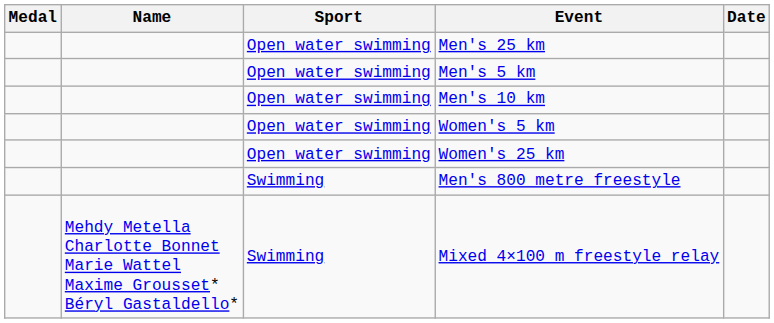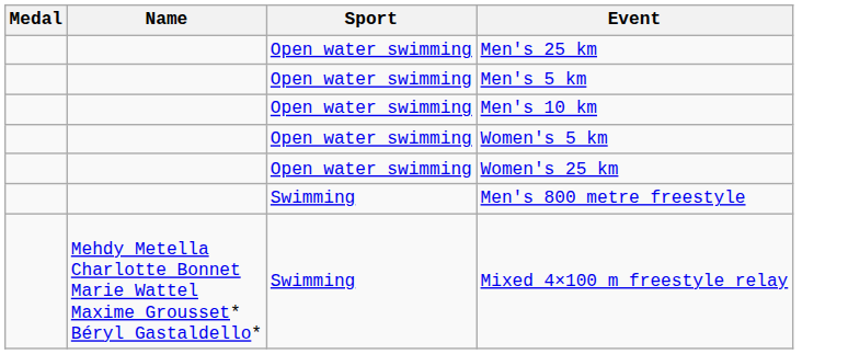 <table class="wikitable sortable" style="font-size:90%">
 <tr>
 <th>Medal</th>
 <th>Name</th>
 <th>Sport</th>
 <th>Event</th>
-<th>Date</th>
 </tr>
 <tr>
 <td></td>
 <td></td>
 <td><a href='#'>Open water swimming</a></td>
 <td><a href='#'>Men's 25 km</a></td>
-<td></td>
 </tr>
 <tr>
 <td></td>
 <td></td>
 <td><a href='#'>Open water swimming</a></td>
 <td><a href='#'>Men's 5 km</a></td>
-<td></td>
 </tr>
 <tr>
 <td></td>
 <td></td>
 <td><a href='#'>Open water swimming</a></td>
 <td><a href='#'>Men's 10 km</a></td>
-<td></td>
 </tr>
 <tr>
 <td></td>
 <td></td>
 <td><a href='#'>Open water swimming</a></td>
 <td><a href='#'>Women's 5 km</a></td>
-<td></td>
 </tr>
 <tr>
 <td></td>
 <td></td>
 <td><a href='#'>Open water swimming</a></td>
 <td><a href='#'>Women's 25 km</a></td>
-<td></td>
 </tr>
 <tr>
 <td></td>
 <td></td>
 <td><a href='#'>Swimming</a></td>
 <td><a href='#'>Men's 800 metre freestyle</a></td>
-<td></td>
 </tr>
 <tr>
 <td></td>
 <td><br><a href='#'>Mehdy Metella</a><br><a href='#'>Charlotte Bonnet</a><br><a href='#'>Marie Wattel</a><br><a href='#'>Maxime Grousset</a>*<br><a href='#'>Béryl Gastaldello</a>*</td>
 <td><a href='#'>Swimming</a></td>
 <td><a href='#'>Mixed 4×100 m freestyle relay</a></td>
-<td></td>
 </tr>
 </table>
